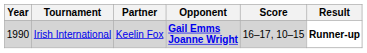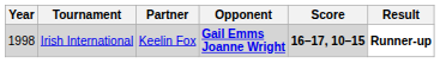 <table class="sortable wikitable" style="font-size: 90%;">
 <tr>
 <th>Year</th>
 <th>Tournament</th>
 <th>Partner</th>
 <th>Opponent</th>
 <th>Score</th>
 <th>Result</th>
 </tr>
 <tr style="background:#D5D5D5">
-<td align="center">1990</td>
+<td align="center">1998</td>
 <td align="left"><a href='#'>Irish International</a></td>
 <td align="left"> <a href='#'>Keelin Fox</a></td>
 <td align="left"><strong> <a href='#'>Gail Emms</a><br> <a href='#'>Joanne Wright</a></strong></td>
-<td align="left">16–17, 10–15</td>
+<td align="left"><strong>16–17, 10–15</strong></td>
 <td style="text-align:left; background:white"> <strong>Runner-up</strong></td>
 </tr>
 </table>
